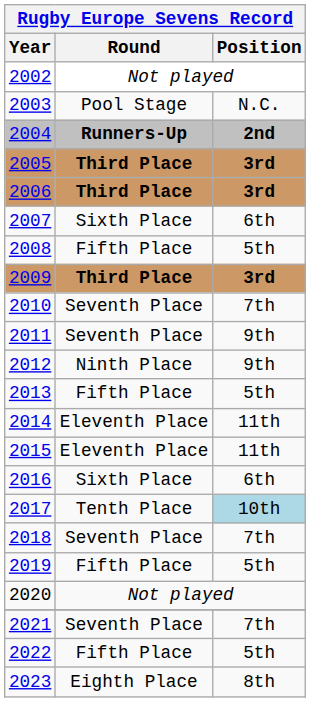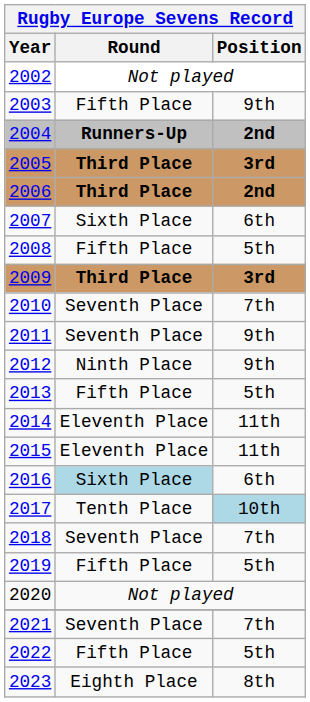 <table class="wikitable" style="text-align: center;">
 <tr>
 <th colspan=10><a href='#'>Rugby Europe Sevens Record</a></th>
 </tr>
 <tr>
 <th>Year</th>
 <th>Round</th>
 <th>Position</th>
 </tr>
 <tr style="background:white">
 <td> <a href='#'>2002</a></td>
 <td colspan="6" rowspan=1><em>Not played</em></td>
 </tr>
 <tr>
 <td> <a href='#'>2003</a></td>
-<td>Pool Stage</td>
-<td>N.C.</td>
+<td>Fifth Place</td>
+<td>9th</td>
 </tr>
 <tr style="background:silver">
 <td> <a href='#'>2004</a></td>
 <td><strong>Runners-Up</strong></td>
 <td><strong>2nd</strong></td>
 </tr>
 <tr style="background:#cc9966;">
 <td> <a href='#'>2005</a></td>
 <td><strong>Third Place</strong></td>
 <td><strong>3rd</strong></td>
 </tr>
 <tr style="background:#cc9966;">
 <td> <a href='#'>2006</a></td>
 <td><strong>Third Place</strong></td>
-<td><strong>3rd</strong></td>
+<td><strong>2nd</strong></td>
 </tr>
 <tr>
 <td> <a href='#'>2007</a></td>
 <td>Sixth Place</td>
 <td>6th</td>
 </tr>
 <tr style="background:;">
 <td> <a href='#'>2008</a></td>
 <td>Fifth Place</td>
 <td>5th</td>
 </tr>
 <tr style="background:#cc9966">
 <td> <a href='#'>2009</a></td>
 <td><strong>Third Place</strong></td>
 <td><strong>3rd</strong></td>
 </tr>
 <tr>
 <td> <a href='#'>2010</a></td>
 <td>Seventh Place</td>
 <td>7th</td>
 </tr>
 <tr>
 <td> <a href='#'>2011</a></td>
 <td>Seventh Place</td>
 <td>9th</td>
 </tr>
 <tr>
 <td> <a href='#'>2012</a></td>
 <td>Ninth Place</td>
 <td>9th</td>
 </tr>
 <tr>
 <td>  <a href='#'>2013</a></td>
 <td>Fifth Place</td>
 <td>5th</td>
 </tr>
 <tr>
 <td> <a href='#'>2014</a></td>
 <td>Eleventh Place</td>
 <td>11th</td>
 </tr>
 <tr>
 <td> <a href='#'>2015</a></td>
 <td>Eleventh Place</td>
 <td>11th</td>
 </tr>
 <tr>
 <td> <a href='#'>2016</a></td>
-<td>Sixth Place</td>
+<td style="background: lightblue;">Sixth Place</td>
 <td>6th</td>
 </tr>
 <tr>
 <td> <a href='#'>2017</a></td>
 <td>Tenth Place</td>
 <td style="background: lightblue;">10th</td>
 </tr>
 <tr>
 <td> <a href='#'>2018</a></td>
 <td>Seventh Place</td>
 <td>7th</td>
 </tr>
 <tr>
 <td>  <a href='#'>2019</a></td>
 <td>Fifth Place</td>
 <td>5th</td>
 </tr>
 <tr>
 <td> 2020</td>
 <td colspan="6" rowspan=1><em>Not played</em></td>
 </tr>
 <tr>
 </tr>
 <tr>
 <td>  <a href='#'>2021</a></td>
 <td>Seventh Place</td>
 <td>7th</td>
 </tr>
 <tr>
 <td>  <a href='#'>2022</a></td>
 <td>Fifth Place</td>
 <td>5th</td>
 </tr>
 <tr>
 <td>  <a href='#'>2023</a></td>
 <td>Eighth Place</td>
 <td>8th</td>
 </tr>
 </table>
